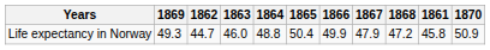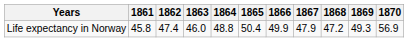 <table class="wikitable">
 <tr>
 <th>Years</th>
-<th>1869</th>
+<th>1861</th>
 <th>1862</th>
 <th>1863</th>
 <th>1864</th>
 <th>1865</th>
 <th>1866</th>
 <th>1867</th>
 <th>1868</th>
-<th>1861</th>
+<th>1869</th>
 <th>1870</th>
 </tr>
 <tr>
 <td>Life expectancy in Norway</td>
-<td>49.3</td>
-<td>44.7</td>
+<td>45.8</td>
+<td>47.4</td>
 <td>46.0</td>
 <td>48.8</td>
 <td>50.4</td>
 <td>49.9</td>
 <td>47.9</td>
 <td>47.2</td>
-<td>45.8</td>
-<td>50.9</td>
+<td>49.3</td>
+<td>56.9</td>
 </tr>
 </table>
